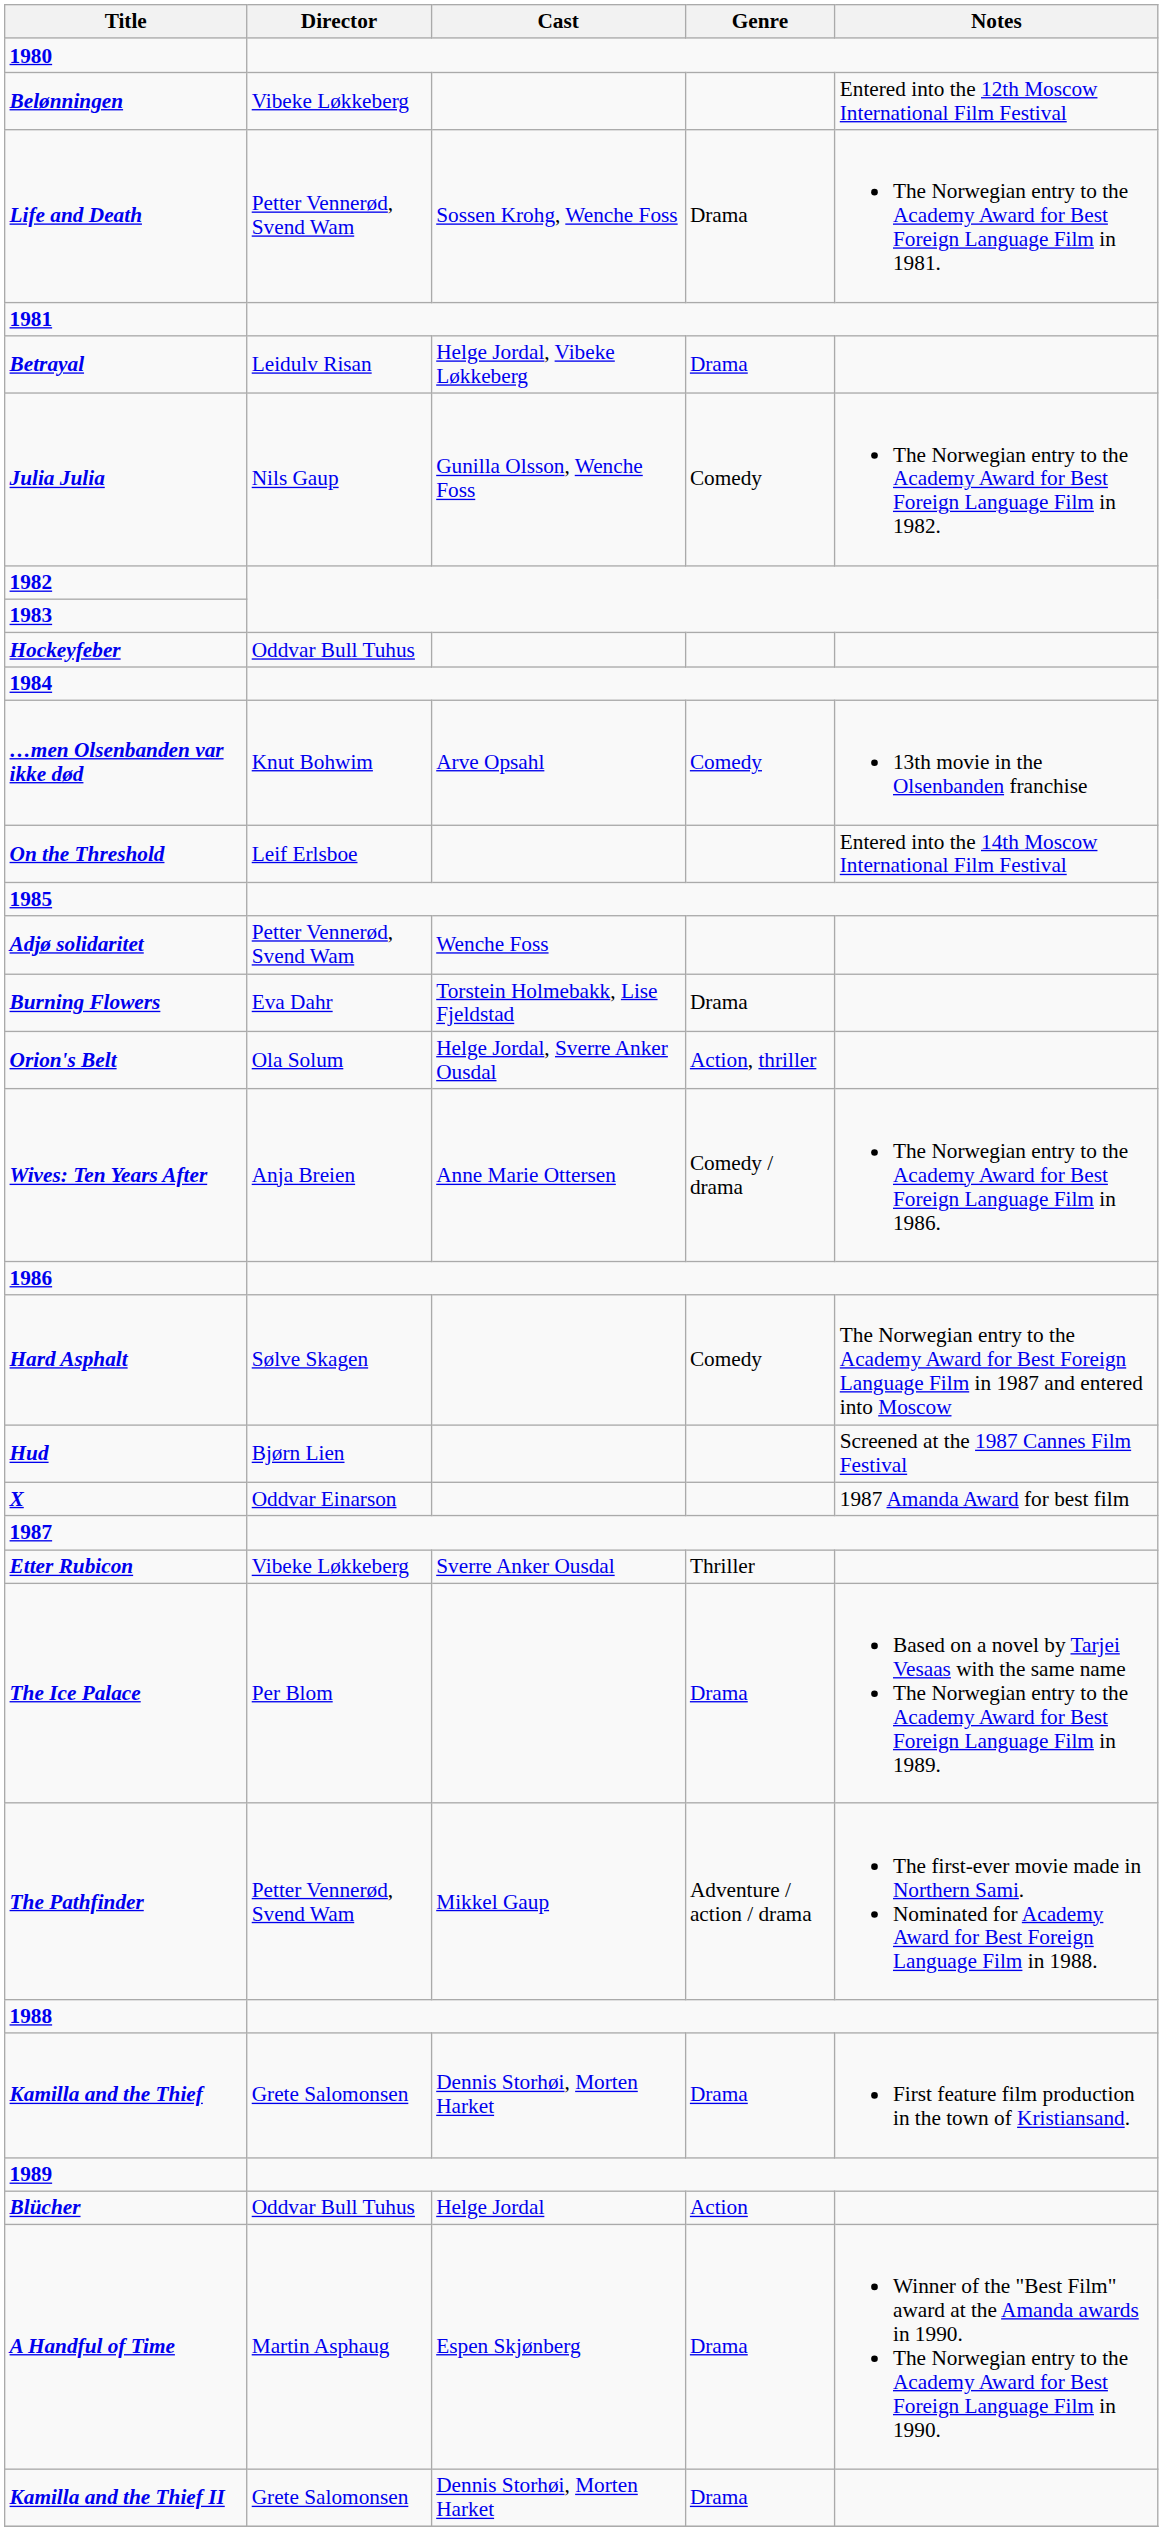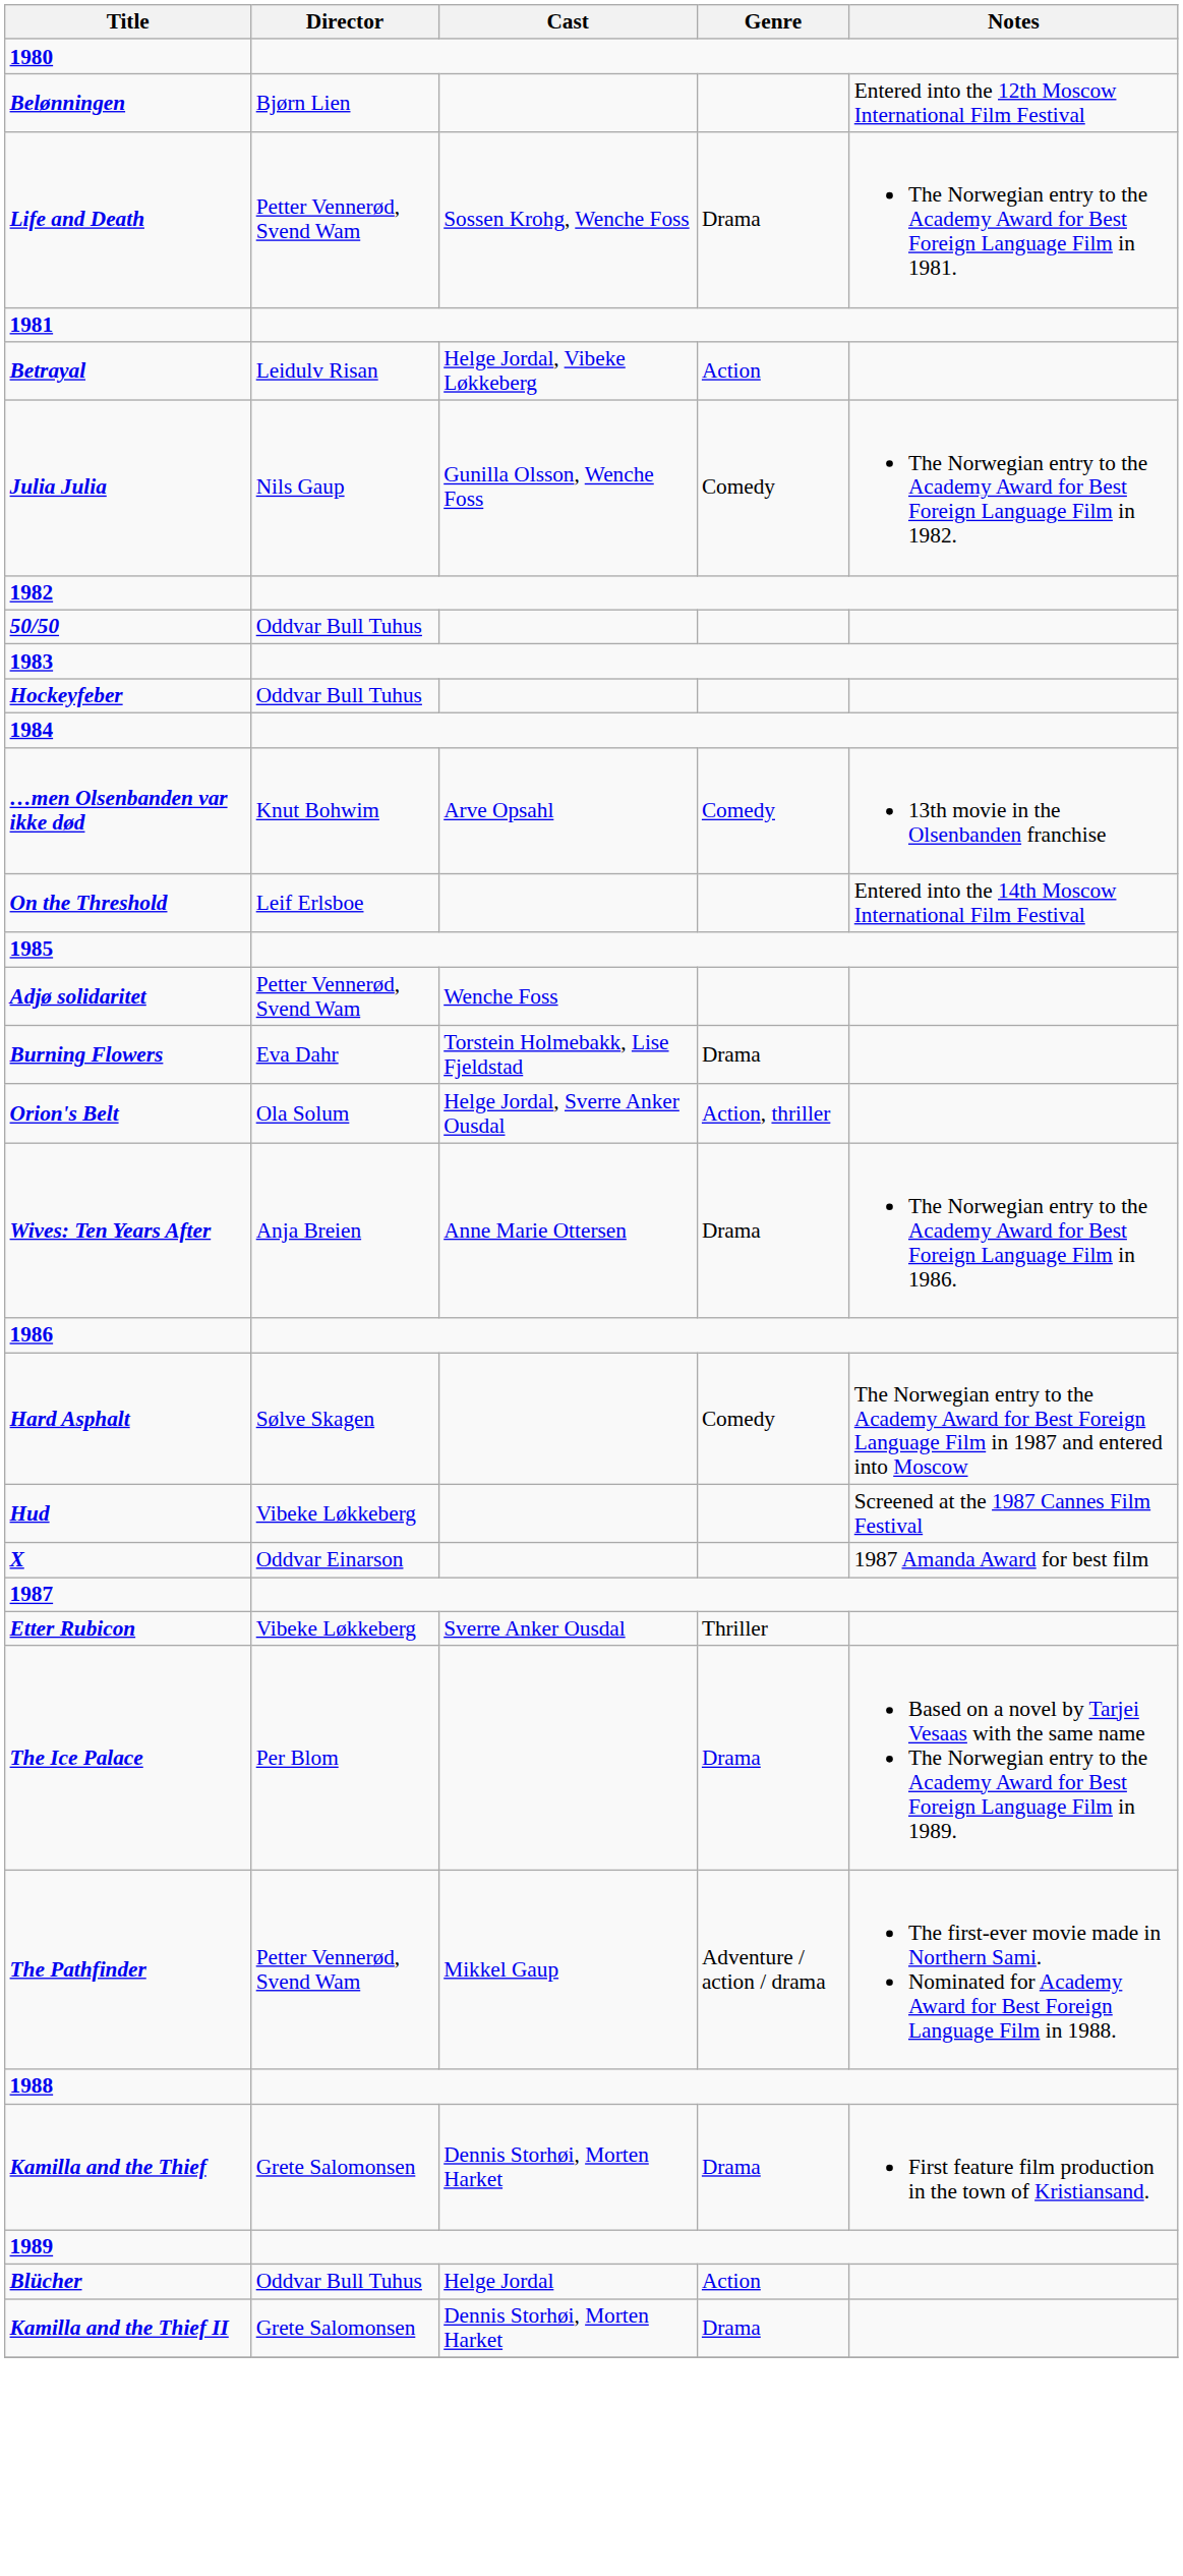 <table class="wikitable">
 <tr>
 <th width=21%>Title</th>
 <th width=16%>Director</th>
 <th width=22%>Cast</th>
 <th width=13%>Genre</th>
 <th width=28%>Notes</th>
 </tr>
 <tr>
 <td><strong><a href='#'>1980</a></strong></td>
 </tr>
 <tr>
 <td><strong><em><a href='#'>Belønningen</a></em></strong></td>
-<td><a href='#'>Vibeke Løkkeberg</a></td>
+<td><a href='#'>Bjørn Lien</a></td>
 <td></td>
 <td></td>
 <td>Entered into the <a href='#'>12th Moscow International Film Festival</a></td>
 </tr>
 <tr>
 <td><strong><em><a href='#'>Life and Death</a></em></strong></td>
 <td><a href='#'>Petter Vennerød</a>, <a href='#'>Svend Wam</a></td>
 <td><a href='#'>Sossen Krohg</a>, <a href='#'>Wenche Foss</a></td>
 <td>Drama</td>
 <td><br><ul><li>The Norwegian entry to the <a href='#'>Academy Award for Best Foreign Language Film</a> in 1981.</li></ul></td>
 </tr>
 <tr>
 <td><strong><a href='#'>1981</a></strong></td>
 </tr>
 <tr>
 <td><strong><em><a href='#'>Betrayal</a></em></strong></td>
 <td><a href='#'>Leidulv Risan</a></td>
 <td><a href='#'>Helge Jordal</a>, <a href='#'>Vibeke Løkkeberg</a></td>
-<td><a href='#'>Drama</a></td>
+<td><a href='#'>Action</a></td>
 <td></td>
 </tr>
 <tr>
 <td><strong><em><a href='#'>Julia Julia</a></em></strong></td>
 <td><a href='#'>Nils Gaup</a></td>
 <td><a href='#'>Gunilla Olsson</a>, <a href='#'>Wenche Foss</a></td>
 <td>Comedy</td>
 <td><br><ul><li>The Norwegian entry to the <a href='#'>Academy Award for Best Foreign Language Film</a> in 1982.</li></ul></td>
 </tr>
 <tr>
 <td><strong><a href='#'>1982</a></strong></td>
+</tr>
+<tr>
+<td><strong><em><a href='#'>50/50</a></em></strong></td>
+<td><a href='#'>Oddvar Bull Tuhus</a></td>
+<td></td>
+<td></td>
+<td></td>
 </tr>
 <tr>
 <td><strong><a href='#'>1983</a></strong></td>
 </tr>
 <tr>
 <td><strong><em><a href='#'>Hockeyfeber</a></em></strong></td>
 <td><a href='#'>Oddvar Bull Tuhus</a></td>
 <td></td>
 <td></td>
 <td></td>
 </tr>
 <tr>
 <td><strong><a href='#'>1984</a></strong></td>
 </tr>
 <tr>
 <td><strong><em><a href='#'>…men Olsenbanden var ikke død</a></em></strong></td>
 <td><a href='#'>Knut Bohwim</a></td>
 <td><a href='#'>Arve Opsahl</a></td>
 <td><a href='#'>Comedy</a></td>
 <td><br><ul><li>13th movie in the <a href='#'>Olsenbanden</a> franchise</li></ul></td>
 </tr>
 <tr>
 <td><strong><em><a href='#'>On the Threshold</a></em></strong></td>
 <td><a href='#'>Leif Erlsboe</a></td>
 <td></td>
 <td></td>
 <td>Entered into the <a href='#'>14th Moscow International Film Festival</a></td>
 </tr>
 <tr>
 <td><strong><a href='#'>1985</a></strong></td>
 </tr>
 <tr>
 <td><strong><em><a href='#'>Adjø solidaritet</a></em></strong></td>
 <td><a href='#'>Petter Vennerød</a>, <a href='#'>Svend Wam</a></td>
 <td><a href='#'>Wenche Foss</a></td>
 <td></td>
 <td></td>
 </tr>
 <tr>
 <td><strong><em><a href='#'>Burning Flowers</a></em></strong></td>
 <td><a href='#'>Eva Dahr</a></td>
 <td><a href='#'>Torstein Holmebakk</a>, <a href='#'>Lise Fjeldstad</a></td>
 <td>Drama</td>
 <td></td>
 </tr>
 <tr>
 <td><strong><em><a href='#'>Orion's Belt</a></em></strong></td>
 <td><a href='#'>Ola Solum</a></td>
 <td><a href='#'>Helge Jordal</a>, <a href='#'>Sverre Anker Ousdal</a></td>
 <td><a href='#'>Action</a>, <a href='#'>thriller</a></td>
 <td></td>
 </tr>
 <tr>
 <td><strong><em><a href='#'>Wives: Ten Years After</a></em></strong></td>
 <td><a href='#'>Anja Breien</a></td>
 <td><a href='#'>Anne Marie Ottersen</a></td>
-<td>Comedy / drama</td>
+<td>Drama</td>
 <td><br><ul><li>The Norwegian entry to the <a href='#'>Academy Award for Best Foreign Language Film</a> in 1986.</li></ul></td>
 </tr>
 <tr>
 <td><strong><a href='#'>1986</a></strong></td>
 </tr>
 <tr>
 <td><strong><em><a href='#'>Hard Asphalt</a></em></strong></td>
 <td><a href='#'>Sølve Skagen</a></td>
 <td></td>
 <td>Comedy</td>
 <td><br>The Norwegian entry to the <a href='#'>Academy Award for Best Foreign Language Film</a> in 1987 and entered into <a href='#'>Moscow</a></td>
 </tr>
 <tr>
 <td><strong><em><a href='#'>Hud</a></em></strong></td>
-<td><a href='#'>Bjørn Lien</a></td>
+<td><a href='#'>Vibeke Løkkeberg</a></td>
 <td></td>
 <td></td>
 <td>Screened at the <a href='#'>1987 Cannes Film Festival</a></td>
 </tr>
 <tr>
 <td><strong><em><a href='#'>X</a></em></strong></td>
 <td><a href='#'>Oddvar Einarson</a></td>
 <td></td>
 <td></td>
 <td>1987 <a href='#'>Amanda Award</a> for best film</td>
 </tr>
 <tr>
 <td><strong><a href='#'>1987</a></strong></td>
 </tr>
 <tr>
 <td><strong><em><a href='#'>Etter Rubicon</a></em></strong></td>
 <td><a href='#'>Vibeke Løkkeberg</a></td>
 <td><a href='#'>Sverre Anker Ousdal</a></td>
 <td>Thriller</td>
 <td></td>
 </tr>
 <tr>
 <td><strong><em><a href='#'>The Ice Palace</a></em></strong></td>
 <td><a href='#'>Per Blom</a></td>
 <td></td>
 <td><a href='#'>Drama</a></td>
 <td><br><ul><li>Based on a novel by <a href='#'>Tarjei Vesaas</a> with the same name</li><li>The Norwegian entry to the <a href='#'>Academy Award for Best Foreign Language Film</a> in 1989.</li></ul></td>
 </tr>
 <tr>
 <td><strong><em><a href='#'>The Pathfinder</a></em></strong></td>
 <td><a href='#'>Petter Vennerød</a>, <a href='#'>Svend Wam</a></td>
 <td><a href='#'>Mikkel Gaup</a></td>
 <td>Adventure / action / drama</td>
 <td><br><ul><li>The first-ever movie made in <a href='#'>Northern Sami</a>.</li><li>Nominated for <a href='#'>Academy Award for Best Foreign Language Film</a> in 1988.</li></ul></td>
 </tr>
 <tr>
 <td><strong><a href='#'>1988</a></strong></td>
 </tr>
 <tr>
 <td><strong><em><a href='#'>Kamilla and the Thief</a></em></strong></td>
 <td><a href='#'>Grete Salomonsen</a></td>
 <td><a href='#'>Dennis Storhøi</a>, <a href='#'>Morten Harket</a></td>
 <td><a href='#'>Drama</a></td>
 <td><br><ul><li>First feature film production in the town of <a href='#'>Kristiansand</a>.</li></ul></td>
 </tr>
 <tr>
 <td><strong><a href='#'>1989</a></strong></td>
 </tr>
 <tr>
 <td><strong><em><a href='#'>Blücher</a></em></strong></td>
 <td><a href='#'>Oddvar Bull Tuhus</a></td>
 <td><a href='#'>Helge Jordal</a></td>
 <td><a href='#'>Action</a></td>
 <td></td>
 </tr>
 <tr>
-<td><strong><em><a href='#'>A Handful of Time</a></em></strong></td>
-<td><a href='#'>Martin Asphaug</a></td>
-<td><a href='#'>Espen Skjønberg</a></td>
-<td><a href='#'>Drama</a></td>
-<td><br><ul><li>Winner of the "Best Film" award at the <a href='#'>Amanda awards</a> in 1990.</li><li>The Norwegian entry to the <a href='#'>Academy Award for Best Foreign Language Film</a> in 1990.</li></ul></td>
-</tr>
-<tr>
 <td><strong><em><a href='#'>Kamilla and the Thief II</a></em></strong></td>
 <td><a href='#'>Grete Salomonsen</a></td>
 <td><a href='#'>Dennis Storhøi</a>, <a href='#'>Morten Harket</a></td>
 <td><a href='#'>Drama</a></td>
 <td></td>
 </tr>
 <tr>
 </tr>
 </table>
